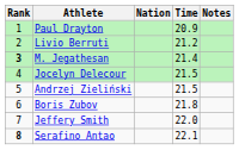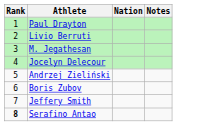 <table class="wikitable sortable" style="text-align:center">
 <tr>
 <th>Rank</th>
 <th>Athlete</th>
 <th>Nation</th>
-<th>Time</th>
 <th>Notes</th>
 </tr>
 <tr bgcolor=bbf3bb>
 <td>1</td>
 <td align=left><a href='#'>Paul Drayton</a></td>
 <td align=left></td>
-<td>20.9</td>
 <td></td>
 </tr>
 <tr bgcolor=bbf3bb>
 <td>2</td>
 <td align=left><a href='#'>Livio Berruti</a></td>
 <td align=left></td>
-<td>21.2</td>
 <td></td>
 </tr>
 <tr bgcolor=bbf3bb>
-<td><strong>3</strong></td>
+<td>3</td>
 <td align=left><a href='#'>M. Jegathesan</a></td>
 <td align=left></td>
-<td>21.4</td>
 <td></td>
 </tr>
 <tr bgcolor=bbf3bb>
 <td>4</td>
 <td align=left><a href='#'>Jocelyn Delecour</a></td>
 <td align=left></td>
-<td>21.5</td>
 <td></td>
 </tr>
 <tr>
 <td>5</td>
 <td align=left><a href='#'>Andrzej Zieliński</a></td>
 <td align=left></td>
-<td>21.5</td>
 <td></td>
 </tr>
 <tr>
 <td>6</td>
 <td align=left><a href='#'>Boris Zubov</a></td>
 <td align=left></td>
-<td>21.8</td>
 <td></td>
 </tr>
 <tr>
 <td>7</td>
 <td align=left><a href='#'>Jeffery Smith</a></td>
 <td align=left></td>
-<td>22.0</td>
 <td></td>
 </tr>
 <tr>
 <td><strong>8</strong></td>
 <td align=left><a href='#'>Serafino Antao</a></td>
 <td align=left></td>
-<td>22.1</td>
 <td></td>
 </tr>
 </table>
